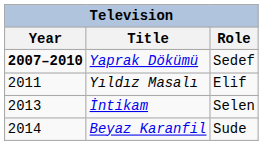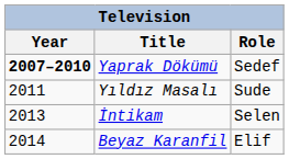 <table class="wikitable">
 <tr>
 <th colspan="4" style="background:LightSteelBlue">Television</th>
 </tr>
 <tr>
 <th>Year</th>
 <th>Title</th>
 <th>Role</th>
 </tr>
 <tr>
 <td><strong>2007–2010</strong></td>
 <td><em><a href='#'>Yaprak Dökümü</a></em></td>
 <td>Sedef</td>
 </tr>
 <tr>
 <td>2011</td>
 <td><em>Yıldız Masalı</em></td>
-<td>Elif</td>
+<td>Sude</td>
 </tr>
 <tr>
 <td>2013</td>
 <td><em><a href='#'>İntikam</a></em></td>
 <td>Selen</td>
 </tr>
 <tr>
 <td>2014</td>
 <td><em><a href='#'>Beyaz Karanfil</a></em></td>
-<td>Sude</td>
+<td>Elif</td>
 </tr>
 </table>
